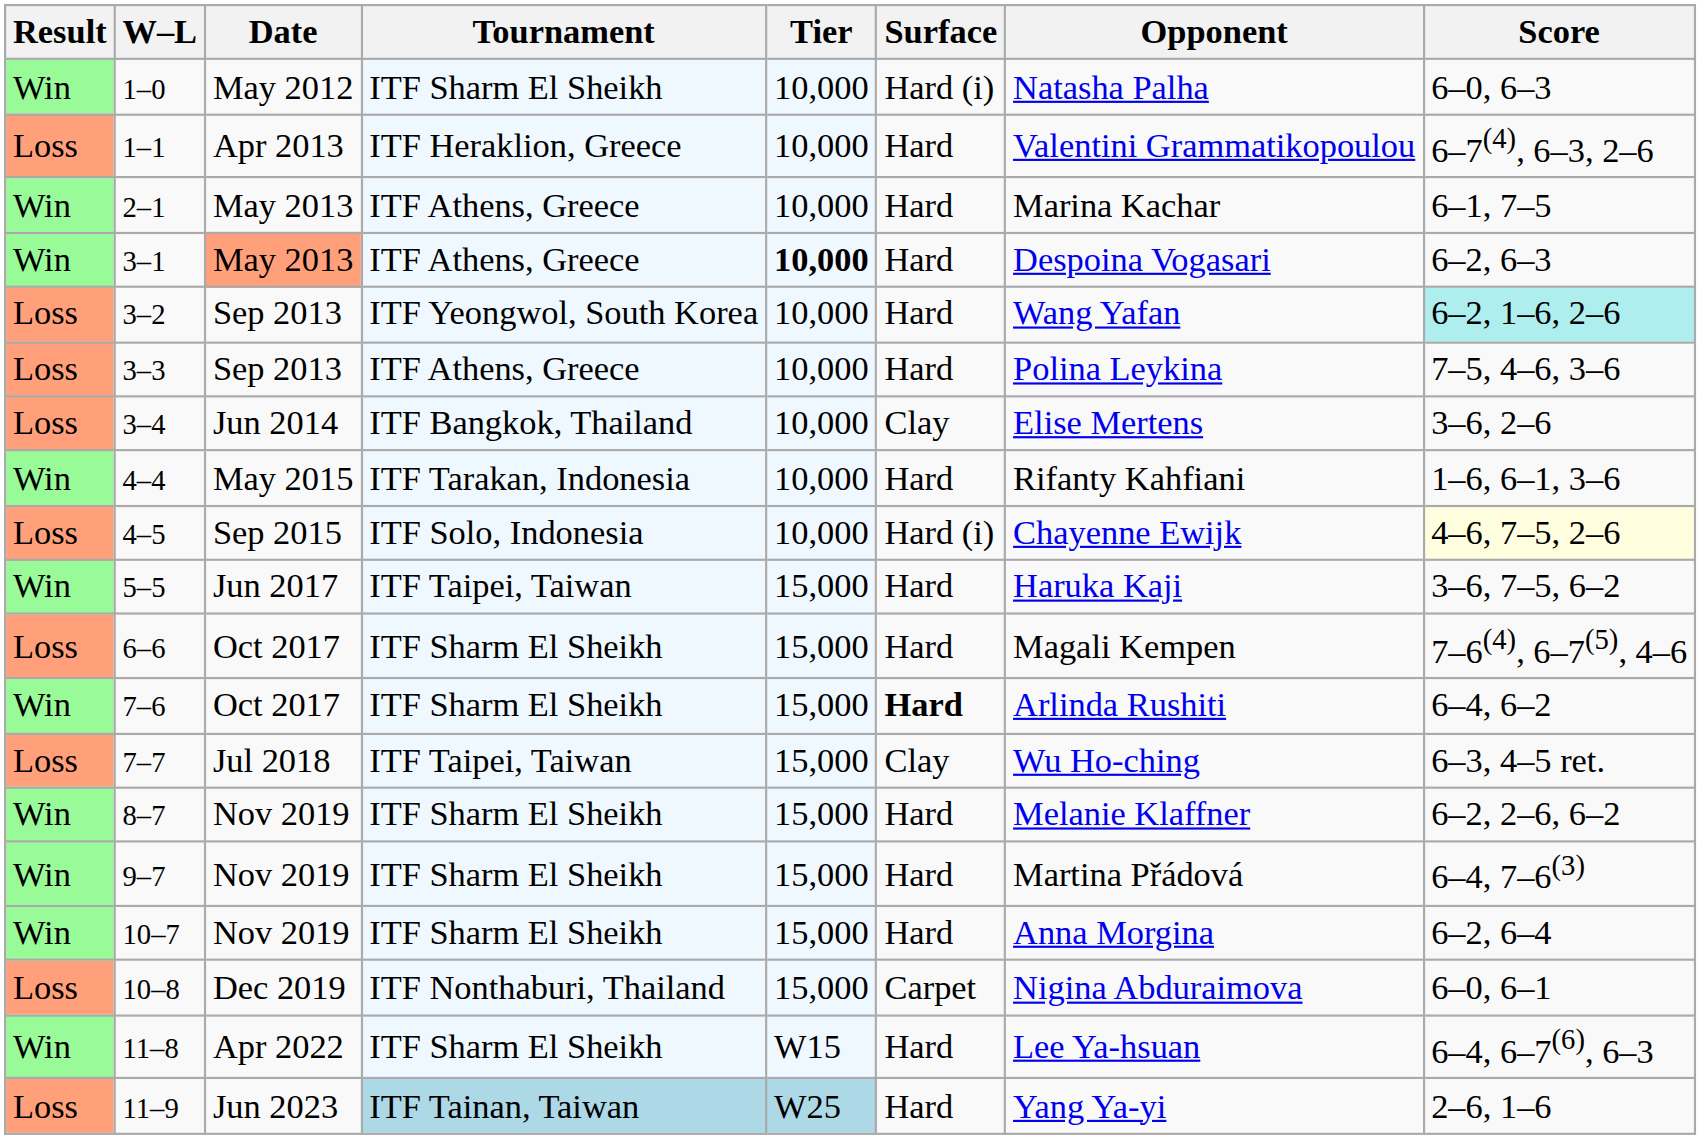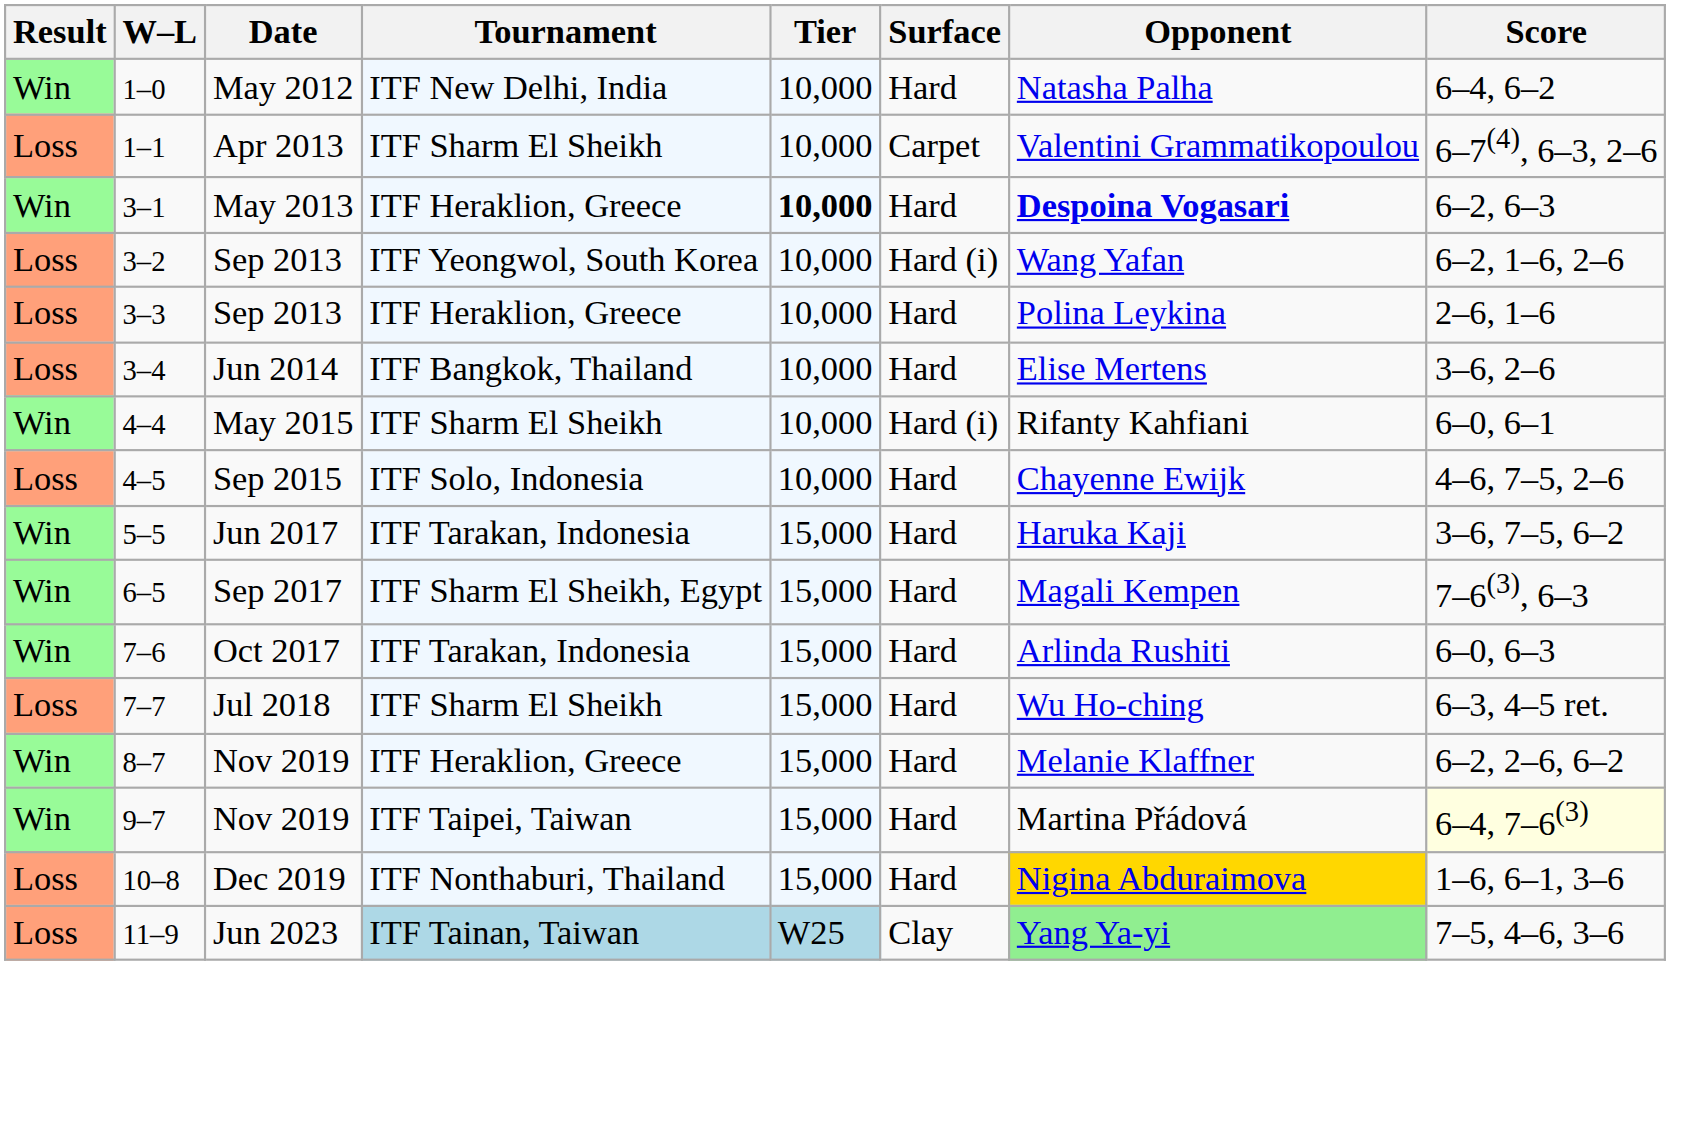 <table class="sortable wikitable">
 <tr>
 <th>Result</th>
 <th class="unsortable">W–L</th>
 <th>Date</th>
 <th>Tournament</th>
 <th>Tier</th>
 <th>Surface</th>
 <th>Opponent</th>
 <th class="unsortable">Score</th>
 </tr>
 <tr>
 <td style="background:#98fb98;">Win</td>
 <td><small>1–0</small></td>
 <td>May 2012</td>
-<td style="background:#f0f8ff;">ITF Sharm El Sheikh</td>
+<td style="background:#f0f8ff;">ITF New Delhi, India</td>
 <td style="background:#f0f8ff;">10,000</td>
-<td>Hard (i)</td>
+<td>Hard</td>
 <td> <a href='#'>Natasha Palha</a></td>
-<td>6–0, 6–3</td>
+<td>6–4, 6–2</td>
 </tr>
 <tr>
 <td style="background:#ffa07a;">Loss</td>
 <td><small>1–1</small></td>
 <td>Apr 2013</td>
-<td style="background:#f0f8ff;">ITF Heraklion, Greece</td>
+<td style="background:#f0f8ff;">ITF Sharm El Sheikh</td>
 <td style="background:#f0f8ff;">10,000</td>
-<td>Hard</td>
+<td>Carpet</td>
 <td> <a href='#'>Valentini Grammatikopoulou</a></td>
 <td>6–7<sup>(4)</sup>, 6–3, 2–6</td>
 </tr>
 <tr>
 <td style="background:#98fb98;">Win</td>
-<td><small>2–1</small></td>
+<td><small>3–1</small></td>
 <td>May 2013</td>
-<td style="background:#f0f8ff;">ITF Athens, Greece</td>
-<td style="background:#f0f8ff;">10,000</td>
-<td>Hard</td>
-<td> Marina Kachar</td>
-<td>6–1, 7–5</td>
-</tr>
-<tr>
-<td style="background:#98fb98;">Win</td>
-<td><small>3–1</small></td>
-<td style="background: lightsalmon;">May 2013</td>
-<td style="background:#f0f8ff;">ITF Athens, Greece</td>
+<td style="background:#f0f8ff;">ITF Heraklion, Greece</td>
 <td style="background:#f0f8ff;"><strong>10,000</strong></td>
 <td>Hard</td>
-<td> <a href='#'>Despoina Vogasari</a></td>
+<td><strong> <a href='#'>Despoina Vogasari</a></strong></td>
 <td>6–2, 6–3</td>
 </tr>
 <tr>
 <td style="background:#ffa07a;">Loss</td>
 <td><small>3–2</small></td>
 <td>Sep 2013</td>
 <td style="background:#f0f8ff;">ITF Yeongwol, South Korea</td>
 <td style="background:#f0f8ff;">10,000</td>
-<td>Hard</td>
+<td>Hard (i)</td>
 <td> <a href='#'>Wang Yafan</a></td>
-<td style="background: paleturquoise;">6–2, 1–6, 2–6</td>
+<td>6–2, 1–6, 2–6</td>
 </tr>
 <tr>
 <td style="background:#ffa07a;">Loss</td>
 <td><small>3–3</small></td>
 <td>Sep 2013</td>
-<td style="background:#f0f8ff;">ITF Athens, Greece</td>
+<td style="background:#f0f8ff;">ITF Heraklion, Greece</td>
 <td style="background:#f0f8ff;">10,000</td>
 <td>Hard</td>
 <td> <a href='#'>Polina Leykina</a></td>
-<td>7–5, 4–6, 3–6</td>
+<td>2–6, 1–6</td>
 </tr>
 <tr>
 <td style="background:#ffa07a;">Loss</td>
 <td><small>3–4</small></td>
 <td>Jun 2014</td>
 <td style="background:#f0f8ff;">ITF Bangkok, Thailand</td>
 <td style="background:#f0f8ff;">10,000</td>
-<td>Clay</td>
+<td>Hard</td>
 <td> <a href='#'>Elise Mertens</a></td>
 <td>3–6, 2–6</td>
 </tr>
 <tr>
 <td style="background:#98fb98;">Win</td>
 <td><small>4–4</small></td>
 <td>May 2015</td>
-<td style="background:#f0f8ff;">ITF Tarakan, Indonesia</td>
+<td style="background:#f0f8ff;">ITF Sharm El Sheikh</td>
 <td style="background:#f0f8ff;">10,000</td>
-<td>Hard</td>
+<td>Hard (i)</td>
 <td> Rifanty Kahfiani</td>
-<td>1–6, 6–1, 3–6</td>
+<td>6–0, 6–1</td>
 </tr>
 <tr>
 <td style="background:#ffa07a;">Loss</td>
 <td><small>4–5</small></td>
 <td>Sep 2015</td>
 <td style="background:#f0f8ff;">ITF Solo, Indonesia</td>
 <td style="background:#f0f8ff;">10,000</td>
-<td>Hard (i)</td>
+<td>Hard</td>
 <td> <a href='#'>Chayenne Ewijk</a></td>
-<td style="background: lightyellow;">4–6, 7–5, 2–6</td>
+<td>4–6, 7–5, 2–6</td>
 </tr>
 <tr>
 <td style="background:#98fb98;">Win</td>
 <td><small>5–5</small></td>
 <td>Jun 2017</td>
-<td style="background:#f0f8ff;">ITF Taipei, Taiwan</td>
+<td style="background:#f0f8ff;">ITF Tarakan, Indonesia</td>
 <td style="background:#f0f8ff;">15,000</td>
 <td>Hard</td>
 <td> <a href='#'>Haruka Kaji</a></td>
 <td>3–6, 7–5, 6–2</td>
 </tr>
 <tr>
-<td style="background:#ffa07a;">Loss</td>
-<td><small>6–6</small></td>
-<td>Oct 2017</td>
-<td style="background:#f0f8ff;">ITF Sharm El Sheikh</td>
+<td style="background:#98fb98;">Win</td>
+<td><small>6–5</small></td>
+<td>Sep 2017</td>
+<td style="background:#f0f8ff;">ITF Sharm El Sheikh, Egypt</td>
 <td style="background:#f0f8ff;">15,000</td>
 <td>Hard</td>
-<td> Magali Kempen</td>
-<td>7–6<sup>(4)</sup>, 6–7<sup>(5)</sup>, 4–6</td>
+<td> <a href='#'>Magali Kempen</a></td>
+<td>7–6<sup>(3)</sup>, 6–3</td>
 </tr>
 <tr>
 <td style="background:#98fb98;">Win</td>
 <td><small>7–6</small></td>
 <td>Oct 2017</td>
-<td style="background:#f0f8ff;">ITF Sharm El Sheikh</td>
+<td style="background:#f0f8ff;">ITF Tarakan, Indonesia</td>
 <td style="background:#f0f8ff;">15,000</td>
-<td><strong>Hard</strong></td>
+<td>Hard</td>
 <td> <a href='#'>Arlinda Rushiti</a></td>
-<td>6–4, 6–2</td>
+<td>6–0, 6–3</td>
 </tr>
 <tr>
 <td style="background:#ffa07a;">Loss</td>
 <td><small>7–7</small></td>
 <td>Jul 2018</td>
-<td style="background:#f0f8ff;">ITF Taipei, Taiwan</td>
+<td style="background:#f0f8ff;">ITF Sharm El Sheikh</td>
 <td style="background:#f0f8ff;">15,000</td>
-<td>Clay</td>
+<td>Hard</td>
 <td> <a href='#'>Wu Ho-ching</a></td>
 <td>6–3, 4–5 ret.</td>
 </tr>
 <tr>
 <td style="background:#98fb98;">Win</td>
 <td><small>8–7</small></td>
 <td>Nov 2019</td>
-<td style="background:#f0f8ff;">ITF Sharm El Sheikh</td>
+<td style="background:#f0f8ff;">ITF Heraklion, Greece</td>
 <td style="background:#f0f8ff;">15,000</td>
 <td>Hard</td>
 <td> <a href='#'>Melanie Klaffner</a></td>
 <td>6–2, 2–6, 6–2</td>
 </tr>
 <tr>
 <td style="background:#98fb98;">Win</td>
 <td><small>9–7</small></td>
 <td>Nov 2019</td>
-<td style="background:#f0f8ff;">ITF Sharm El Sheikh</td>
+<td style="background:#f0f8ff;">ITF Taipei, Taiwan</td>
 <td style="background:#f0f8ff;">15,000</td>
 <td>Hard</td>
 <td> Martina Přádová</td>
-<td>6–4, 7–6<sup>(3)</sup></td>
-</tr>
-<tr>
-<td style="background:#98fb98;">Win</td>
-<td><small>10–7</small></td>
-<td>Nov 2019</td>
-<td style="background:#f0f8ff;">ITF Sharm El Sheikh</td>
-<td style="background:#f0f8ff;">15,000</td>
-<td>Hard</td>
-<td> <a href='#'>Anna Morgina</a></td>
-<td>6–2, 6–4</td>
+<td style="background: lightyellow;">6–4, 7–6<sup>(3)</sup></td>
 </tr>
 <tr>
 <td style="background:#ffa07a;">Loss</td>
 <td><small>10–8</small></td>
 <td>Dec 2019</td>
 <td style="background:#f0f8ff;">ITF Nonthaburi, Thailand</td>
 <td style="background:#f0f8ff;">15,000</td>
-<td>Carpet</td>
-<td> <a href='#'>Nigina Abduraimova</a></td>
-<td>6–0, 6–1</td>
-</tr>
-<tr>
-<td style="background:#98FB98;">Win</td>
-<td><small>11–8</small></td>
-<td>Apr 2022</td>
-<td style="background:#f0f8ff;">ITF Sharm El Sheikh</td>
-<td style="background:#f0f8ff;">W15</td>
 <td>Hard</td>
-<td> <a href='#'>Lee Ya-hsuan</a></td>
-<td>6–4, 6–7<sup>(6)</sup>, 6–3</td>
+<td style="background: gold;"> <a href='#'>Nigina Abduraimova</a></td>
+<td>1–6, 6–1, 3–6</td>
 </tr>
 <tr>
 <td style="background:#ffa07a;">Loss</td>
 <td><small>11–9</small></td>
 <td>Jun 2023</td>
 <td style="background:lightblue;">ITF Tainan, Taiwan</td>
 <td style="background:lightblue;">W25</td>
-<td>Hard</td>
-<td> <a href='#'>Yang Ya-yi</a></td>
-<td>2–6, 1–6</td>
+<td>Clay</td>
+<td style="background: lightgreen;"> <a href='#'>Yang Ya-yi</a></td>
+<td>7–5, 4–6, 3–6</td>
 </tr>
 </table>
